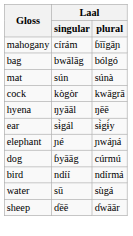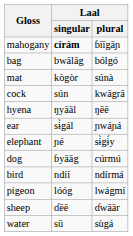 <table class="wikitable">
 <tr>
 <th rowspan="2">Gloss</th>
 <th colspan="2">Laal</th>
 </tr>
 <tr>
 <th>singular</th>
 <th>plural</th>
 </tr>
 <tr>
 <td>mahogany</td>
-<td>círám</td>
+<td><strong>círám</strong></td>
 <td>ɓīīgāɲ</td>
 </tr>
 <tr>
 <td>bag</td>
 <td>bwālāg</td>
 <td>bólgó</td>
 </tr>
 <tr>
 <td>mat</td>
-<td>sún</td>
+<td>kògòr</td>
 <td>súnà</td>
 </tr>
 <tr>
 <td>cock</td>
-<td>kògòr</td>
+<td>sún</td>
 <td>kwāgrā</td>
 </tr>
 <tr>
 <td>hyena</td>
 <td>ŋyāāl</td>
 <td>ŋēē</td>
 </tr>
 <tr>
 <td>ear</td>
 <td>sɨ̀gál</td>
-<td>sɨ̀gɨ́y</td>
+<td>ɲwáɲá</td>
 </tr>
 <tr>
 <td>elephant</td>
 <td>ɲé</td>
-<td>ɲwáɲá</td>
+<td>sɨ̀gɨ́y</td>
 </tr>
 <tr>
 <td>dog</td>
 <td>ɓyāāg</td>
 <td>cúrmú</td>
 </tr>
 <tr>
 <td>bird</td>
 <td>ndíí</td>
 <td>ndírmá</td>
 </tr>
 <tr>
-<td>water</td>
-<td>sū</td>
-<td>sùgá</td>
+<td>pigeon</td>
+<td>lóóg</td>
+<td>lwágmí</td>
 </tr>
 <tr>
 <td>sheep</td>
 <td>ɗēē</td>
 <td>ɗwāār</td>
 </tr>
+<tr>
+<td>water</td>
+<td>sū</td>
+<td>sùgá</td>
+</tr>
 </table>
